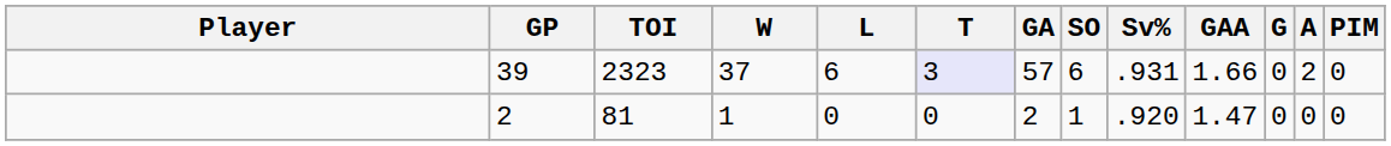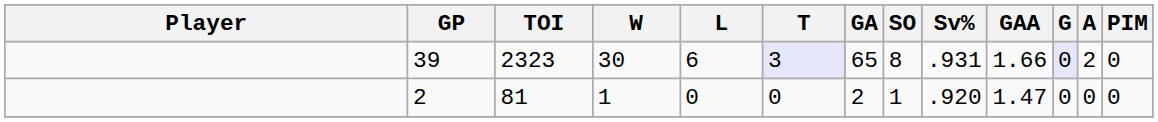 <table class="wikitable sortable" width="52%">
 <tr align="center"  bgcolor="#dddddd">
 <th width="50%">Player</th>
 <th width="10%">GP</th>
 <th width="10%">TOI</th>
 <th width="10%">W</th>
 <th width="10%">L</th>
 <th width="10%">T</th>
 <th width="10%">GA</th>
 <th width="10%">SO</th>
 <th width="10%">Sv%</th>
 <th width="10%">GAA</th>
 <th width="10%">G</th>
 <th width="10%">A</th>
 <th width="10%">PIM</th>
 </tr>
 <tr>
 <td></td>
 <td>39</td>
 <td>2323</td>
-<td>37</td>
+<td>30</td>
 <td>6</td>
 <td style="background: lavender;">3</td>
-<td>57</td>
-<td>6</td>
+<td>65</td>
+<td>8</td>
 <td>.931</td>
 <td>1.66</td>
-<td>0</td>
+<td style="background: lavender;">0</td>
 <td>2</td>
 <td>0</td>
 </tr>
 <tr>
 <td></td>
 <td>2</td>
 <td>81</td>
 <td>1</td>
 <td>0</td>
 <td>0</td>
 <td>2</td>
 <td>1</td>
 <td>.920</td>
 <td>1.47</td>
 <td>0</td>
 <td>0</td>
 <td>0</td>
 </tr>
 </table>
